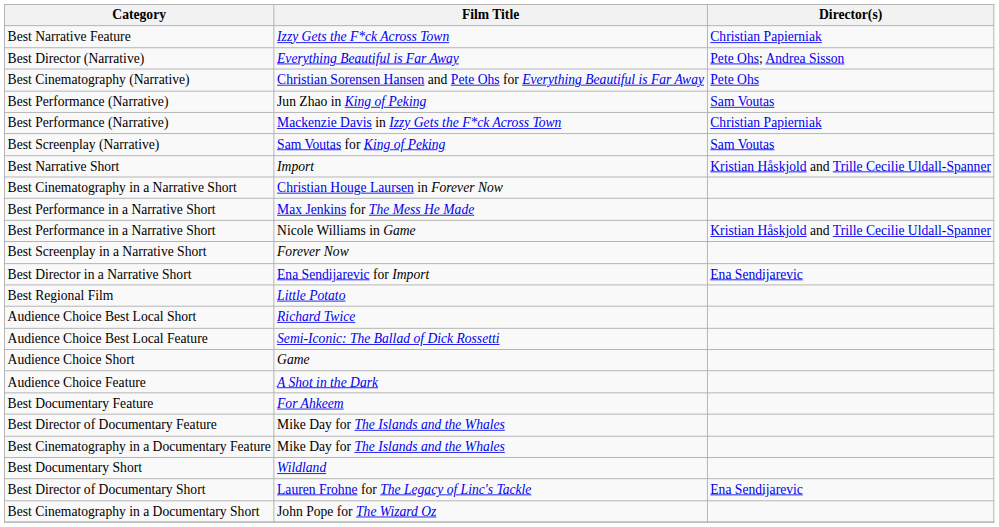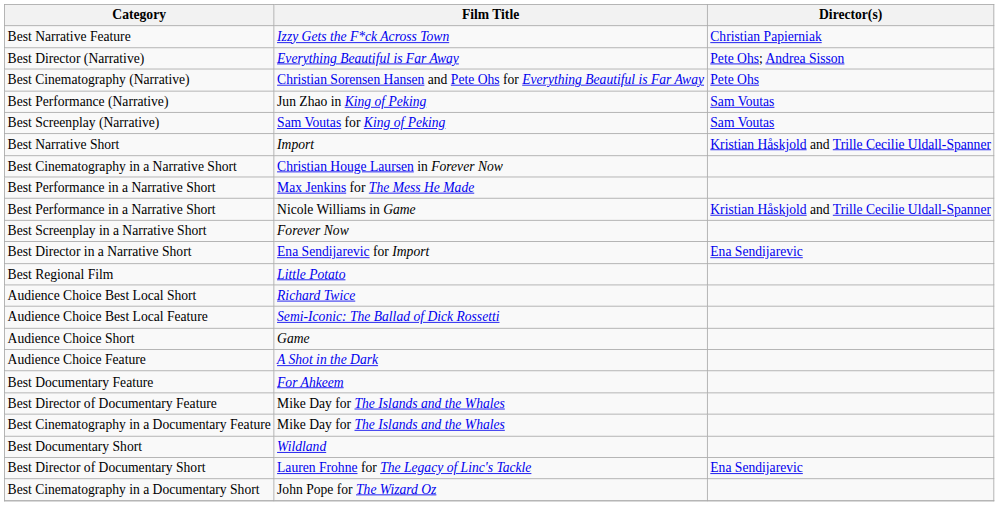 <table class="wikitable">
 <tr>
 <th>Category</th>
 <th>Film Title</th>
 <th>Director(s)</th>
 </tr>
 <tr>
 <td>Best Narrative Feature</td>
 <td><em><a href='#'>Izzy Gets the F*ck Across Town</a></em></td>
 <td><a href='#'>Christian Papierniak</a></td>
 </tr>
 <tr>
 <td>Best Director (Narrative)</td>
 <td><em><a href='#'>Everything Beautiful is Far Away</a></em></td>
 <td><a href='#'>Pete Ohs</a>; <a href='#'>Andrea Sisson</a></td>
 </tr>
 <tr>
 <td>Best Cinematography (Narrative)</td>
 <td><a href='#'>Christian Sorensen Hansen</a> and <a href='#'>Pete Ohs</a> for <em><a href='#'>Everything Beautiful is Far Away</a></em></td>
 <td><a href='#'>Pete Ohs</a></td>
 </tr>
 <tr>
 <td>Best Performance (Narrative)</td>
 <td>Jun Zhao in <em><a href='#'>King of Peking</a></em></td>
 <td><a href='#'>Sam Voutas</a></td>
-</tr>
-<tr>
-<td>Best Performance (Narrative)</td>
-<td><a href='#'>Mackenzie Davis</a> in <em><a href='#'>Izzy Gets the F*ck Across Town</a></em></td>
-<td><a href='#'>Christian Papierniak</a></td>
 </tr>
 <tr>
 <td>Best Screenplay (Narrative)</td>
 <td><a href='#'>Sam Voutas</a> for <em><a href='#'>King of Peking</a></em></td>
 <td><a href='#'>Sam Voutas</a></td>
 </tr>
 <tr>
 <td>Best Narrative Short</td>
 <td><em>Import</em></td>
 <td><a href='#'>Kristian Håskjold</a> and <a href='#'>Trille Cecilie Uldall-Spanner</a></td>
 </tr>
 <tr>
 <td>Best Cinematography in a Narrative Short</td>
 <td><a href='#'>Christian Houge Laursen</a> in <em>Forever Now</em></td>
 <td></td>
 </tr>
 <tr>
 <td>Best Performance in a Narrative Short</td>
 <td><a href='#'>Max Jenkins</a> for <em><a href='#'>The Mess He Made</a></em></td>
 <td></td>
 </tr>
 <tr>
 <td>Best Performance in a Narrative Short</td>
 <td>Nicole Williams in <em>Game</em></td>
 <td><a href='#'>Kristian Håskjold</a> and <a href='#'>Trille Cecilie Uldall-Spanner</a></td>
 </tr>
 <tr>
 <td>Best Screenplay in a Narrative Short</td>
 <td><em>Forever Now</em></td>
 <td></td>
 </tr>
 <tr>
 <td>Best Director in a Narrative Short</td>
 <td><a href='#'>Ena Sendijarevic</a> for <em>Import</em></td>
 <td><a href='#'>Ena Sendijarevic</a></td>
 </tr>
 <tr>
 <td>Best Regional Film</td>
 <td><em><a href='#'>Little Potato</a></em></td>
 <td></td>
 </tr>
 <tr>
 <td>Audience Choice Best Local Short</td>
 <td><em><a href='#'>Richard Twice</a></em></td>
 <td></td>
 </tr>
 <tr>
 <td>Audience Choice Best Local Feature</td>
 <td><em><a href='#'>Semi-Iconic: The Ballad of Dick Rossetti</a></em></td>
 <td></td>
 </tr>
 <tr>
 <td>Audience Choice Short</td>
 <td><em>Game</em></td>
 <td></td>
 </tr>
 <tr>
 <td>Audience Choice Feature</td>
 <td><em><a href='#'>A Shot in the Dark</a></em></td>
 <td></td>
 </tr>
 <tr>
 <td>Best Documentary Feature</td>
 <td><em><a href='#'>For Ahkeem</a></em></td>
 <td></td>
 </tr>
 <tr>
 <td>Best Director of Documentary Feature</td>
 <td>Mike Day for <em><a href='#'>The Islands and the Whales</a></em></td>
 <td></td>
 </tr>
 <tr>
 <td>Best Cinematography in a Documentary Feature</td>
 <td>Mike Day for <em><a href='#'>The Islands and the Whales</a></em></td>
 <td></td>
 </tr>
 <tr>
 <td>Best Documentary Short</td>
 <td><em><a href='#'>Wildland</a></em></td>
 <td></td>
 </tr>
 <tr>
 <td>Best Director of Documentary Short</td>
 <td><a href='#'>Lauren Frohne</a> for <em><a href='#'>The Legacy of Linc's Tackle</a></em></td>
 <td><a href='#'>Ena Sendijarevic</a></td>
 </tr>
 <tr>
 <td>Best Cinematography in a Documentary Short</td>
 <td>John Pope for <em><a href='#'>The Wizard Oz</a></em></td>
 <td></td>
 </tr>
 <tr>
 </tr>
 </table>
